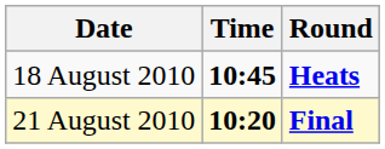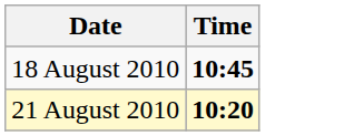 <table class="wikitable">
 <tr>
 <th>Date</th>
 <th>Time</th>
-<th>Round</th>
 </tr>
 <tr>
 <td>18 August 2010</td>
 <td><strong>10:45</strong></td>
-<td><strong><a href='#'>Heats</a></strong></td>
 </tr>
 <tr style=background:lemonchiffon>
 <td>21 August 2010</td>
 <td><strong>10:20</strong></td>
-<td><strong><a href='#'>Final</a></strong></td>
 </tr>
 </table>
